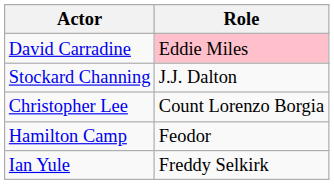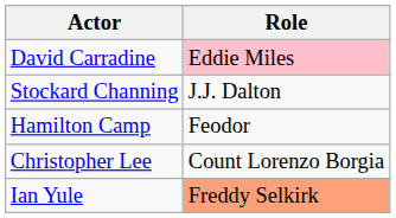 <table class=wikitable>
 <tr style="background:#CCCCCC;">
 <th>Actor</th>
 <th>Role</th>
 </tr>
 <tr>
 <td><a href='#'>David Carradine</a></td>
 <td style="background: pink;">Eddie Miles</td>
 </tr>
 <tr>
 <td><a href='#'>Stockard Channing</a></td>
 <td>J.J. Dalton</td>
 </tr>
 <tr>
+<td><a href='#'>Hamilton Camp</a></td>
+<td>Feodor</td>
+</tr>
+<tr>
 <td><a href='#'>Christopher Lee</a></td>
 <td>Count Lorenzo Borgia</td>
 </tr>
 <tr>
-<td><a href='#'>Hamilton Camp</a></td>
-<td>Feodor</td>
-</tr>
-<tr>
 <td><a href='#'>Ian Yule</a></td>
-<td>Freddy Selkirk</td>
+<td style="background: lightsalmon;">Freddy Selkirk</td>
 </tr>
 </table>
